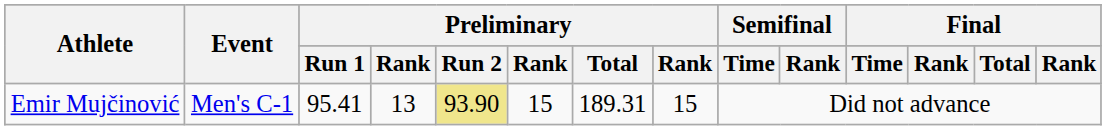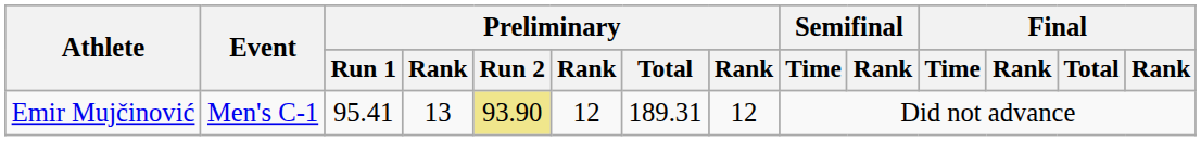 <table class="wikitable" style="font-size:90%">
 <tr>
 <th rowspan="2">Athlete</th>
 <th rowspan="2">Event</th>
 <th colspan="6">Preliminary</th>
 <th colspan="2">Semifinal</th>
 <th colspan="4">Final</th>
 </tr>
 <tr style="font-size:95%">
 <th>Run 1</th>
 <th>Rank</th>
 <th>Run 2</th>
 <th>Rank</th>
 <th>Total</th>
 <th>Rank</th>
 <th>Time</th>
 <th>Rank</th>
 <th>Time</th>
 <th>Rank</th>
 <th>Total</th>
 <th>Rank</th>
 </tr>
 <tr align=center>
 <td align=left><a href='#'>Emir Mujčinović</a></td>
 <td align=left><a href='#'>Men's C-1</a></td>
 <td>95.41</td>
 <td>13</td>
 <td style="background: khaki;">93.90</td>
-<td>15</td>
+<td>12</td>
 <td>189.31</td>
-<td>15</td>
+<td>12</td>
 <td colspan=6>Did not advance</td>
 </tr>
 </table>
